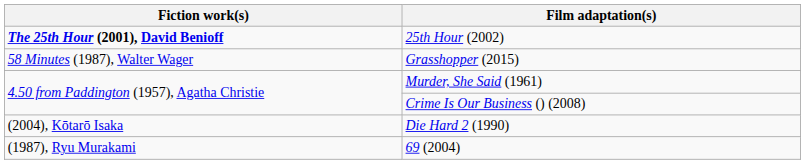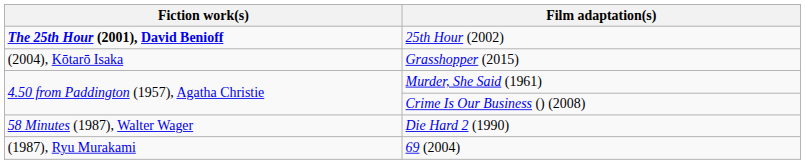 <table class="wikitable">
 <tr>
 <th style="width:450px;">Fiction work(s)</th>
 <th style="width:450px;">Film adaptation(s)</th>
 </tr>
 <tr>
 <td><strong><em><a href='#'>The 25th Hour</a></em> (2001), <a href='#'>David Benioff</a></strong></td>
 <td><em><a href='#'>25th Hour</a></em> (2002)</td>
 </tr>
 <tr>
-<td><em><a href='#'>58 Minutes</a></em> (1987), <a href='#'>Walter Wager</a></td>
+<td> (2004), <a href='#'>Kōtarō Isaka</a></td>
 <td><em><a href='#'>Grasshopper</a></em> (2015)</td>
 </tr>
 <tr>
 <td rowspan="2"><em><a href='#'>4.50 from Paddington</a></em> (1957), <a href='#'>Agatha Christie</a></td>
 <td><em><a href='#'>Murder, She Said</a></em> (1961)</td>
 </tr>
 <tr>
 <td><em><a href='#'>Crime Is Our Business</a></em> () (2008)</td>
 </tr>
 <tr>
-<td> (2004), <a href='#'>Kōtarō Isaka</a></td>
+<td><em><a href='#'>58 Minutes</a></em> (1987), <a href='#'>Walter Wager</a></td>
 <td><em><a href='#'>Die Hard 2</a></em> (1990)</td>
 </tr>
 <tr>
 <td> (1987), <a href='#'>Ryu Murakami</a></td>
 <td><em><a href='#'>69</a></em> (2004)</td>
 </tr>
 </table>
